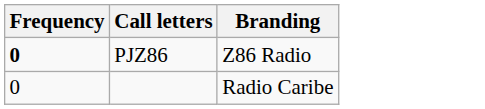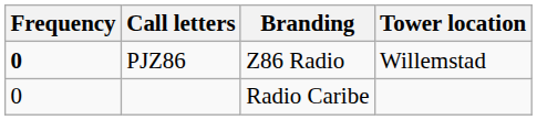 <table class=wikitable>
 <tr>
 <th>Frequency</th>
 <th>Call letters</th>
 <th>Branding</th>
+<th>Tower location</th>
 </tr>
 <tr>
 <td><strong>0</strong></td>
 <td>PJZ86</td>
 <td>Z86 Radio</td>
+<td>Willemstad</td>
 </tr>
 <tr>
 <td>0</td>
 <td></td>
 <td>Radio Caribe</td>
+<td></td>
 </tr>
 </table>
